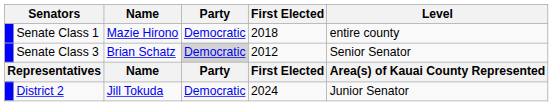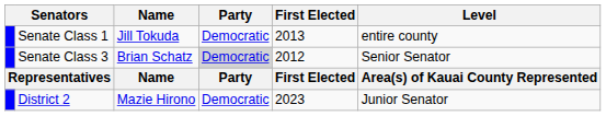 <table class=wikitable>
 <tr>
 <th colspan="2"  style="text-align:center; vertical-align:bottom;"><strong>Senators</strong></th>
 <th style="text-align:center; vertical-align:bottom;"><strong>Name</strong></th>
 <th style="text-align:center; vertical-align:bottom;"><strong>Party</strong></th>
 <th style="text-align:center; vertical-align:bottom;"><strong>First Elected</strong></th>
 <th style="text-align:center; vertical-align:bottom;"><strong>Level</strong></th>
 </tr>
 <tr>
 <td style="background:blue;"> </td>
 <td>Senate Class 1</td>
-<td><a href='#'>Mazie Hirono</a></td>
+<td><a href='#'>Jill Tokuda</a></td>
 <td><a href='#'>Democratic</a></td>
-<td>2018</td>
+<td>2013</td>
 <td>entire county</td>
 </tr>
 <tr>
 <td style="background:blue;"> </td>
 <td>Senate Class 3</td>
 <td><a href='#'>Brian Schatz</a></td>
 <td style="background: lightgrey;"><a href='#'>Democratic</a></td>
 <td>2012</td>
 <td>Senior Senator</td>
 </tr>
 <tr>
 <th colspan="2"  style="text-align:center; vertical-align:bottom;"><strong>Representatives</strong></th>
 <th style="text-align:center; vertical-align:bottom;"><strong>Name</strong></th>
 <th style="text-align:center; vertical-align:bottom;"><strong>Party</strong></th>
 <th style="text-align:center; vertical-align:bottom;"><strong>First Elected</strong></th>
 <th style="text-align:center; vertical-align:bottom;"><strong>Area(s) of Kauai County Represented</strong></th>
 </tr>
 <tr>
 <td style="background:blue;"> </td>
 <td><a href='#'>District 2</a></td>
-<td><a href='#'>Jill Tokuda</a></td>
+<td><a href='#'>Mazie Hirono</a></td>
 <td><a href='#'>Democratic</a></td>
-<td>2024</td>
+<td>2023</td>
 <td>Junior Senator</td>
 </tr>
 </table>
